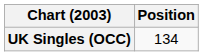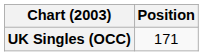 <table class="wikitable plainrowheaders" style="text-align:center">
 <tr>
 <th scope="col">Chart (2003)</th>
 <th scope="col">Position</th>
 </tr>
 <tr>
 <th scope="row">UK Singles (OCC)</th>
-<td>134</td>
+<td>171</td>
 </tr>
 </table>
